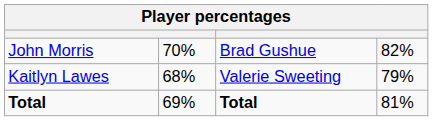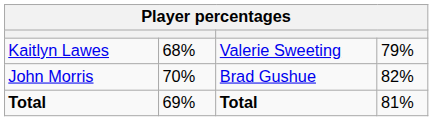 <table class="wikitable">
 <tr>
 <th colspan=4 width=400>Player percentages</th>
 </tr>
 <tr>
 <th colspan=2 width=200 style="white-space:nowrap;"> </th>
 <th colspan=2 width=200 style="white-space:nowrap;"> </th>
 </tr>
 <tr>
+<td><a href='#'>Kaitlyn Lawes</a></td>
+<td>68%</td>
+<td><a href='#'>Valerie Sweeting</a></td>
+<td>79%</td>
+</tr>
+<tr>
 <td><a href='#'>John Morris</a></td>
 <td>70%</td>
 <td><a href='#'>Brad Gushue</a></td>
 <td>82%</td>
-</tr>
-<tr>
-<td><a href='#'>Kaitlyn Lawes</a></td>
-<td>68%</td>
-<td><a href='#'>Valerie Sweeting</a></td>
-<td>79%</td>
 </tr>
 <tr>
 <td><strong>Total</strong></td>
 <td>69%</td>
 <td><strong>Total</strong></td>
 <td>81%</td>
 </tr>
 </table>
